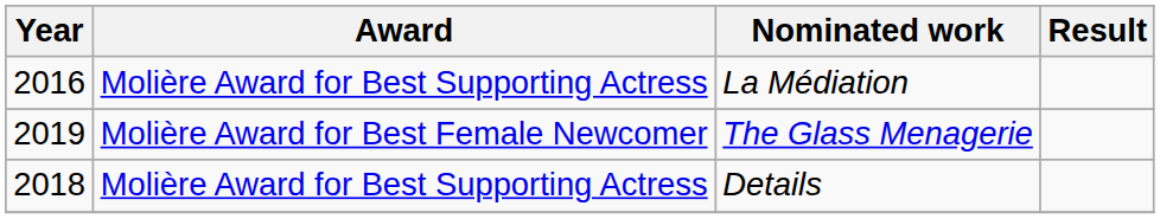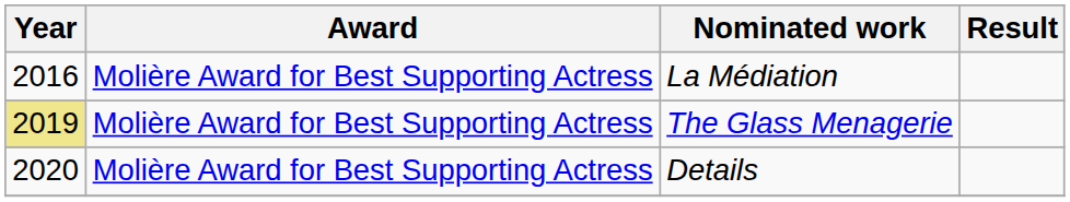 <table class = "wikitable">
 <tr>
 <th>Year</th>
 <th>Award</th>
 <th>Nominated work</th>
 <th>Result</th>
 </tr>
 <tr>
 <td>2016</td>
 <td><a href='#'>Molière Award for Best Supporting Actress</a></td>
 <td><em>La Médiation</em></td>
 <td></td>
 </tr>
 <tr>
-<td>2019</td>
-<td><a href='#'>Molière Award for Best Female Newcomer</a></td>
+<td style="background: khaki;">2019</td>
+<td><a href='#'>Molière Award for Best Supporting Actress</a></td>
 <td><em><a href='#'>The Glass Menagerie</a></em></td>
 <td></td>
 </tr>
 <tr>
-<td>2018</td>
+<td>2020</td>
 <td><a href='#'>Molière Award for Best Supporting Actress</a></td>
 <td><em>Details</em></td>
 <td></td>
 </tr>
 <tr>
 </tr>
 </table>
